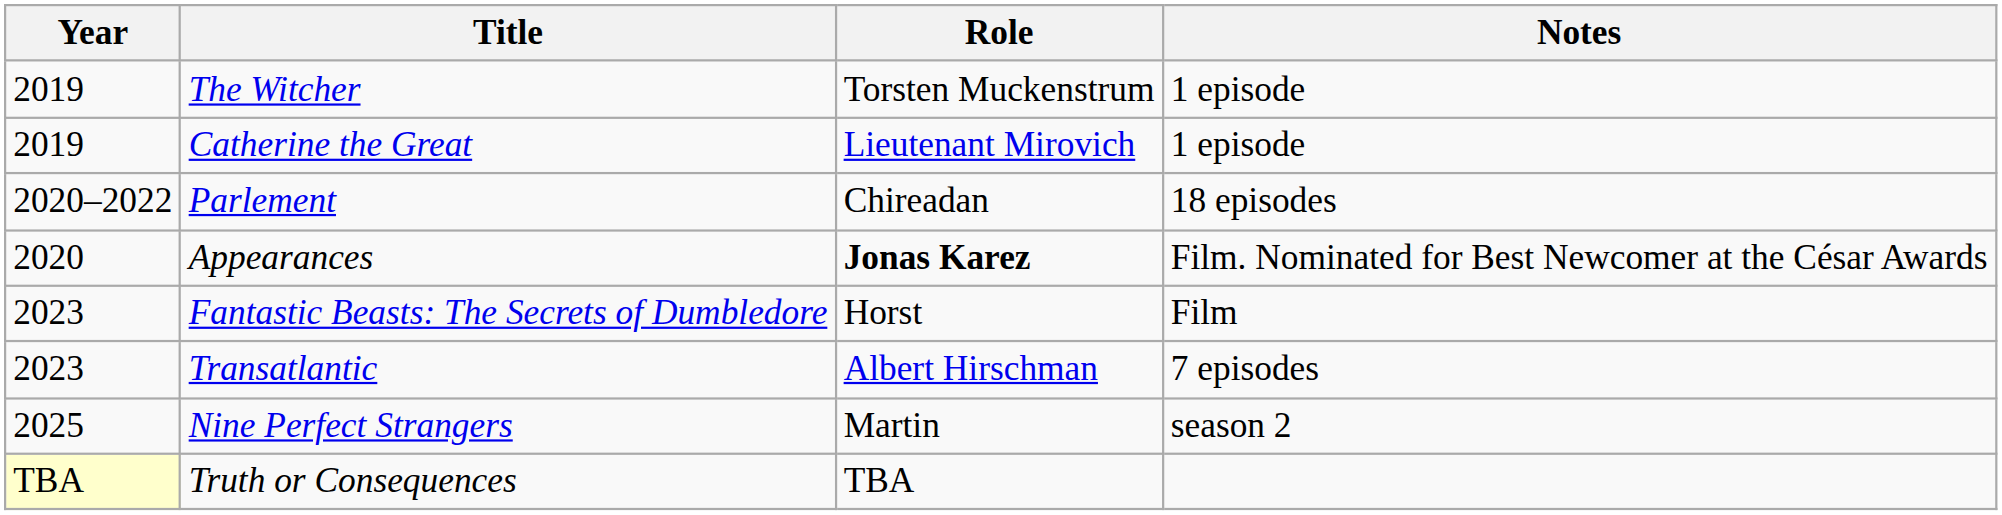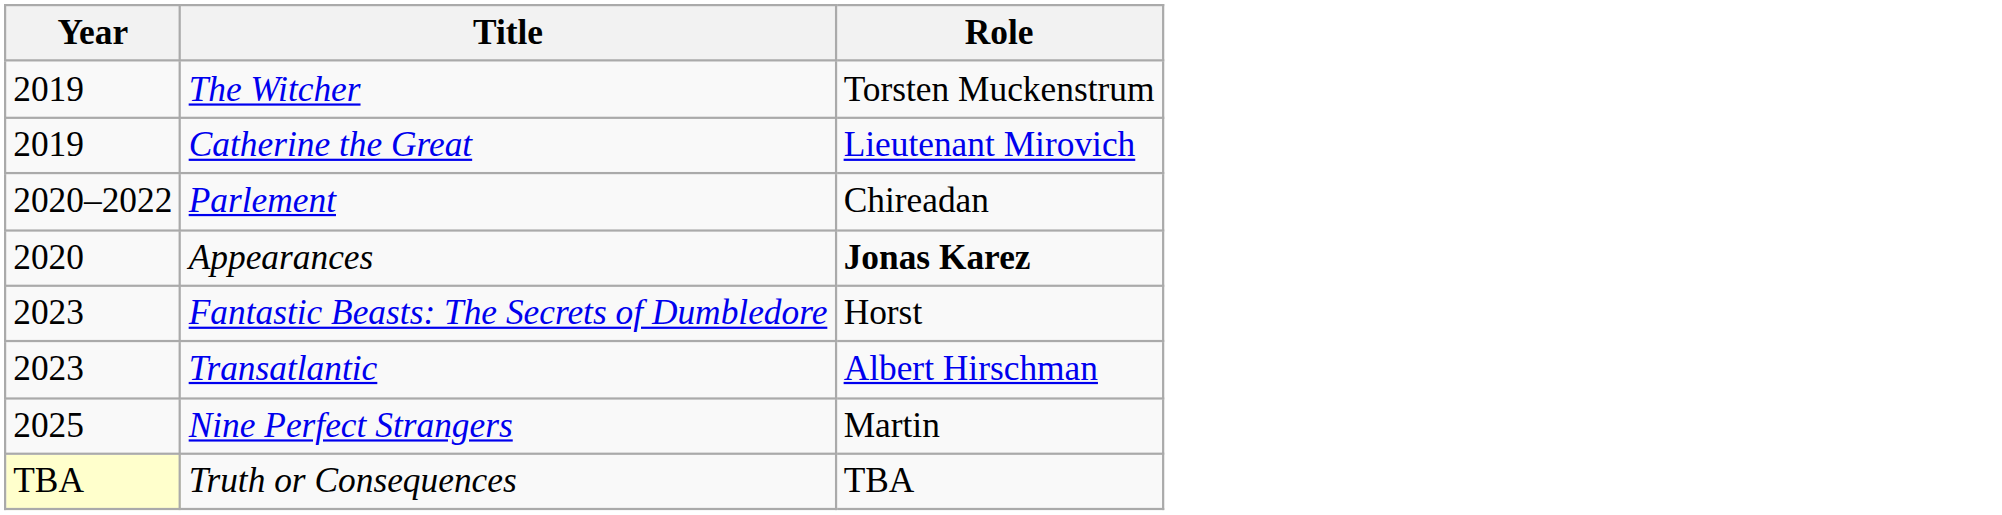 <table class="wikitable sortable">
 <tr>
 <th>Year</th>
 <th>Title</th>
 <th>Role</th>
-<th class="unsortable">Notes</th>
 </tr>
 <tr>
 <td>2019</td>
 <td><em><a href='#'>The Witcher</a></em></td>
 <td>Torsten Muckenstrum</td>
-<td>1 episode</td>
 </tr>
 <tr>
 <td>2019</td>
 <td><em><a href='#'>Catherine the Great</a></em></td>
 <td><a href='#'>Lieutenant Mirovich</a></td>
-<td>1 episode</td>
 </tr>
 <tr>
 <td>2020–2022</td>
 <td><em><a href='#'>Parlement</a></em></td>
 <td>Chireadan</td>
-<td>18 episodes</td>
 </tr>
 <tr>
 <td>2020</td>
 <td><em>Appearances</em></td>
 <td><strong>Jonas Karez</strong></td>
-<td>Film. Nominated for Best Newcomer at the César Awards</td>
 </tr>
 <tr>
 <td>2023</td>
 <td><em><a href='#'>Fantastic Beasts: The Secrets of Dumbledore</a></em></td>
 <td>Horst</td>
-<td>Film</td>
 </tr>
 <tr>
 <td>2023</td>
 <td><em><a href='#'>Transatlantic</a></em></td>
 <td><a href='#'>Albert Hirschman</a></td>
-<td>7 episodes</td>
 </tr>
 <tr>
 <td>2025</td>
 <td><em><a href='#'>Nine Perfect Strangers</a></em></td>
 <td>Martin</td>
-<td>season 2</td>
 </tr>
 <tr>
 <td style="background:#FFFFCC;">TBA</td>
 <td><em>Truth or Consequences</em></td>
 <td>TBA</td>
-<td></td>
 </tr>
 </table>
